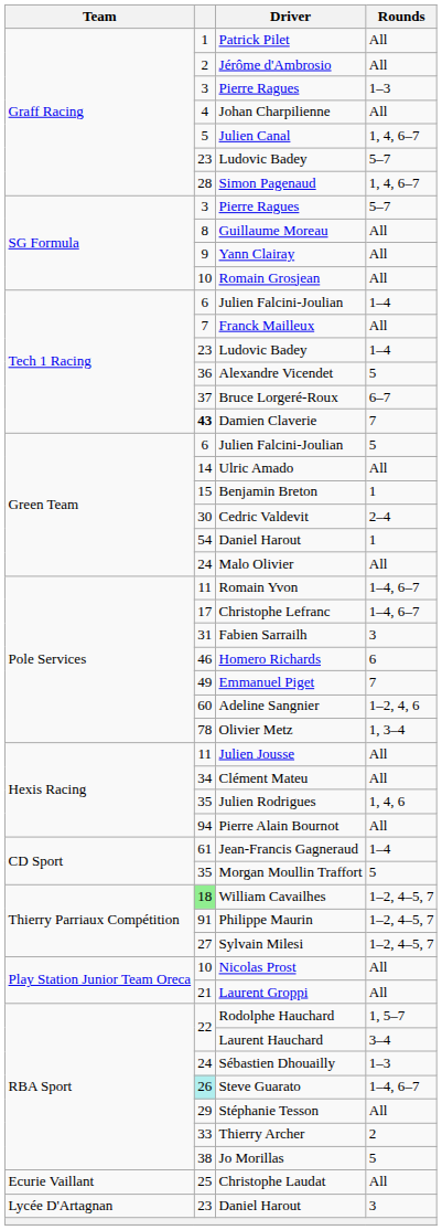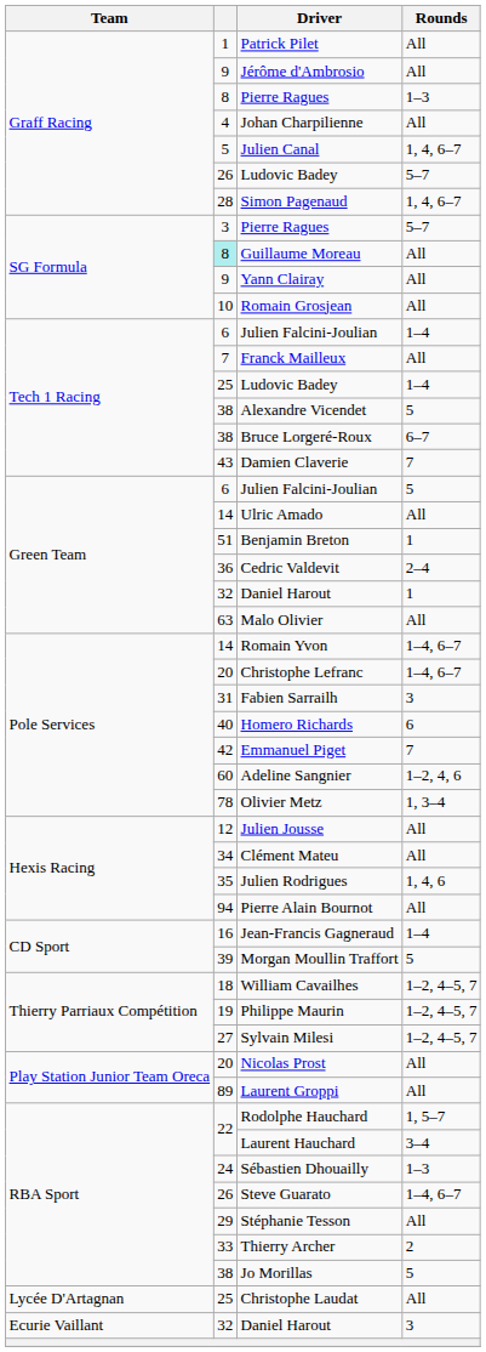 <table class="wikitable" style="font-size: 85%;">
 <tr>
 <th>Team</th>
 <th></th>
 <th>Driver</th>
 <th>Rounds</th>
 </tr>
 <tr>
 <td rowspan=7> <a href='#'>Graff Racing</a></td>
 <td align=center>1</td>
 <td> <a href='#'>Patrick Pilet</a></td>
 <td>All</td>
 </tr>
 <tr>
-<td align=center>2</td>
+<td align=center>9</td>
 <td> <a href='#'>Jérôme d'Ambrosio</a></td>
 <td>All</td>
 </tr>
 <tr>
-<td align=center>3</td>
+<td align=center>8</td>
 <td> <a href='#'>Pierre Ragues</a></td>
 <td>1–3</td>
 </tr>
 <tr>
 <td align=center>4</td>
 <td> Johan Charpilienne</td>
 <td>All</td>
 </tr>
 <tr>
 <td align=center>5</td>
 <td> <a href='#'>Julien Canal</a></td>
 <td>1, 4, 6–7</td>
 </tr>
 <tr>
-<td align=center>23</td>
+<td align=center>26</td>
 <td> Ludovic Badey</td>
 <td>5–7</td>
 </tr>
 <tr>
 <td align=center>28</td>
 <td> <a href='#'>Simon Pagenaud</a></td>
 <td>1, 4, 6–7</td>
 </tr>
 <tr>
 <td rowspan=4> <a href='#'>SG Formula</a></td>
 <td align=center>3</td>
 <td> <a href='#'>Pierre Ragues</a></td>
 <td>5–7</td>
 </tr>
 <tr>
-<td align=center>8</td>
+<td align=center style="background: paleturquoise;">8</td>
 <td> <a href='#'>Guillaume Moreau</a></td>
 <td>All</td>
 </tr>
 <tr>
 <td align=center>9</td>
 <td> <a href='#'>Yann Clairay</a></td>
 <td>All</td>
 </tr>
 <tr>
 <td align=center>10</td>
 <td> <a href='#'>Romain Grosjean</a></td>
 <td>All</td>
 </tr>
 <tr>
 <td rowspan=6> <a href='#'>Tech 1 Racing</a></td>
 <td align=center>6</td>
 <td> Julien Falcini-Joulian</td>
 <td>1–4</td>
 </tr>
 <tr>
 <td align=center>7</td>
 <td> <a href='#'>Franck Mailleux</a></td>
 <td>All</td>
 </tr>
 <tr>
-<td align=center>23</td>
+<td align=center>25</td>
 <td> Ludovic Badey</td>
 <td>1–4</td>
 </tr>
 <tr>
-<td align=center>36</td>
+<td align=center>38</td>
 <td> Alexandre Vicendet</td>
 <td>5</td>
 </tr>
 <tr>
-<td align=center>37</td>
+<td align=center>38</td>
 <td> Bruce Lorgeré-Roux</td>
 <td>6–7</td>
 </tr>
 <tr>
-<td align=center><strong>43</strong></td>
+<td align=center>43</td>
 <td> Damien Claverie</td>
 <td>7</td>
 </tr>
 <tr>
 <td rowspan=6> Green Team</td>
 <td align=center>6</td>
 <td> Julien Falcini-Joulian</td>
 <td>5</td>
 </tr>
 <tr>
 <td align=center>14</td>
 <td> Ulric Amado</td>
 <td>All</td>
 </tr>
 <tr>
-<td align=center>15</td>
+<td align=center>51</td>
 <td> Benjamin Breton</td>
 <td>1</td>
 </tr>
 <tr>
-<td align=center>30</td>
+<td align=center>36</td>
 <td> Cedric Valdevit</td>
 <td>2–4</td>
 </tr>
 <tr>
-<td align=center>54</td>
+<td align=center>32</td>
 <td> Daniel Harout</td>
 <td>1</td>
 </tr>
 <tr>
-<td align=center>24</td>
+<td align=center>63</td>
 <td> Malo Olivier</td>
 <td>All</td>
 </tr>
 <tr>
 <td rowspan=7> Pole Services</td>
-<td align=center>11</td>
+<td align=center>14</td>
 <td> Romain Yvon</td>
 <td>1–4, 6–7</td>
 </tr>
 <tr>
-<td align=center>17</td>
+<td align=center>20</td>
 <td> Christophe Lefranc</td>
 <td>1–4, 6–7</td>
 </tr>
 <tr>
 <td align=center>31</td>
 <td> Fabien Sarrailh</td>
 <td>3</td>
 </tr>
 <tr>
-<td align=center>46</td>
+<td align=center>40</td>
 <td> <a href='#'>Homero Richards</a></td>
 <td>6</td>
 </tr>
 <tr>
-<td align=center>49</td>
+<td align=center>42</td>
 <td> <a href='#'>Emmanuel Piget</a></td>
 <td>7</td>
 </tr>
 <tr>
 <td align=center>60</td>
 <td> Adeline Sangnier</td>
 <td>1–2, 4, 6</td>
 </tr>
 <tr>
 <td align=center>78</td>
 <td> Olivier Metz</td>
 <td>1, 3–4</td>
 </tr>
 <tr>
 <td rowspan=4> Hexis Racing</td>
-<td align=center>11</td>
+<td align=center>12</td>
 <td> <a href='#'>Julien Jousse</a></td>
 <td>All</td>
 </tr>
 <tr>
 <td align=center>34</td>
 <td> Clément Mateu</td>
 <td>All</td>
 </tr>
 <tr>
 <td align=center>35</td>
 <td> Julien Rodrigues</td>
 <td>1, 4, 6</td>
 </tr>
 <tr>
 <td align=center>94</td>
 <td> Pierre Alain Bournot</td>
 <td>All</td>
 </tr>
 <tr>
 <td rowspan=2> CD Sport</td>
-<td align=center>61</td>
+<td align=center>16</td>
 <td nowrap> Jean-Francis Gagneraud</td>
 <td>1–4</td>
 </tr>
 <tr>
-<td align=center>35</td>
+<td align=center>39</td>
 <td> Morgan Moullin Traffort</td>
 <td>5</td>
 </tr>
 <tr>
 <td rowspan=3> Thierry Parriaux Compétition</td>
-<td align=center style="background: lightgreen;">18</td>
+<td align=center>18</td>
 <td> William Cavailhes</td>
 <td>1–2, 4–5, 7</td>
 </tr>
 <tr>
-<td align=center>91</td>
+<td align=center>19</td>
 <td> Philippe Maurin</td>
 <td>1–2, 4–5, 7</td>
 </tr>
 <tr>
 <td align=center>27</td>
 <td> Sylvain Milesi</td>
 <td>1–2, 4–5, 7</td>
 </tr>
 <tr>
 <td rowspan=2> <a href='#'>Play Station Junior Team Oreca</a></td>
-<td align=center>10</td>
+<td align=center>20</td>
 <td> <a href='#'>Nicolas Prost</a></td>
 <td>All</td>
 </tr>
 <tr>
-<td align=center>21</td>
+<td align=center>89</td>
 <td> <a href='#'>Laurent Groppi</a></td>
 <td>All</td>
 </tr>
 <tr>
 <td rowspan=7> RBA Sport</td>
 <td align=center rowspan=2>22</td>
 <td> Rodolphe Hauchard</td>
 <td>1, 5–7</td>
 </tr>
 <tr>
 <td> Laurent Hauchard</td>
 <td>3–4</td>
 </tr>
 <tr>
 <td align=center>24</td>
 <td> Sébastien Dhouailly</td>
 <td>1–3</td>
 </tr>
 <tr>
-<td align=center style="background: paleturquoise;">26</td>
+<td align=center>26</td>
 <td> Steve Guarato</td>
 <td>1–4, 6–7</td>
 </tr>
 <tr>
 <td align=center>29</td>
 <td> Stéphanie Tesson</td>
 <td>All</td>
 </tr>
 <tr>
 <td align=center>33</td>
 <td> Thierry Archer</td>
 <td>2</td>
 </tr>
 <tr>
 <td align=center>38</td>
 <td> Jo Morillas</td>
 <td>5</td>
 </tr>
 <tr>
-<td> Ecurie Vaillant</td>
+<td> Lycée D'Artagnan</td>
 <td align=center>25</td>
 <td> Christophe Laudat</td>
 <td>All</td>
 </tr>
 <tr>
-<td> Lycée D'Artagnan</td>
-<td align=center>23</td>
+<td> Ecurie Vaillant</td>
+<td align=center>32</td>
 <td> Daniel Harout</td>
 <td>3</td>
 </tr>
 <tr>
 <th colspan=4></th>
 </tr>
 <tr>
 </tr>
 </table>
